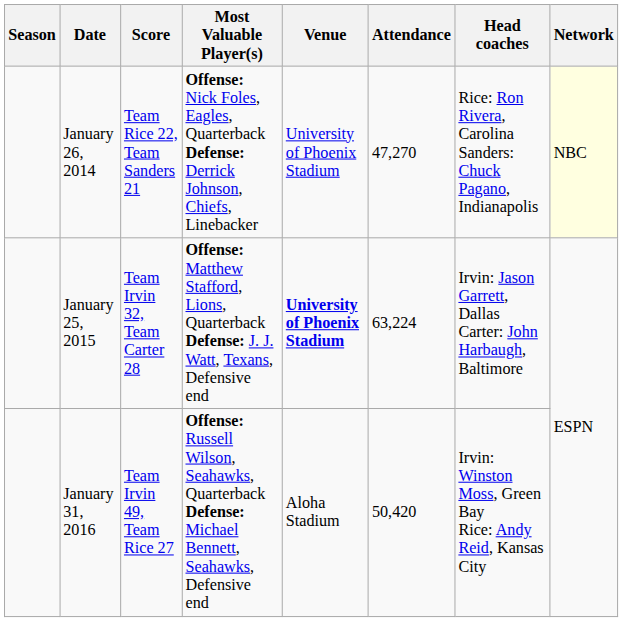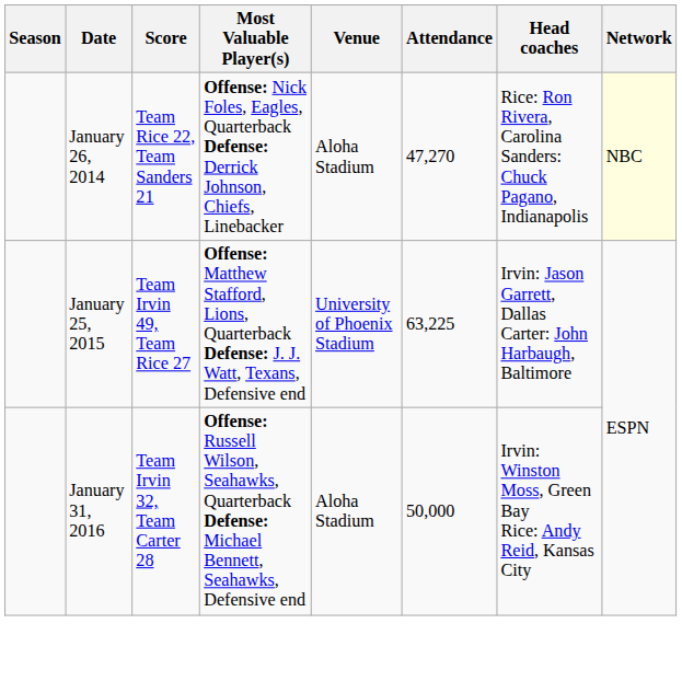 <table class="wikitable">
 <tr>
 <th>Season</th>
 <th>Date</th>
 <th>Score</th>
 <th>Most Valuable Player(s)</th>
 <th>Venue</th>
 <th>Attendance</th>
 <th>Head coaches</th>
 <th>Network</th>
 </tr>
 <tr>
 <td></td>
 <td>January 26, 2014</td>
 <td><a href='#'>Team Rice 22,<br>Team Sanders 21</a></td>
 <td><strong>Offense:</strong> <a href='#'>Nick Foles</a>, <a href='#'>Eagles</a>, Quarterback<br><strong>Defense:</strong> <a href='#'>Derrick Johnson</a>, <a href='#'>Chiefs</a>, Linebacker</td>
-<td><a href='#'>University of Phoenix Stadium</a></td>
+<td>Aloha Stadium</td>
 <td>47,270</td>
 <td>Rice: <a href='#'>Ron Rivera</a>, Carolina<br>Sanders: <a href='#'>Chuck Pagano</a>, Indianapolis</td>
 <td style="background: lightyellow;">NBC</td>
 </tr>
 <tr>
 <td></td>
 <td>January 25, 2015</td>
-<td><a href='#'>Team Irvin 32,<br>Team Carter 28</a></td>
+<td><a href='#'>Team Irvin 49,<br>Team Rice 27</a></td>
 <td><strong>Offense:</strong> <a href='#'>Matthew Stafford</a>, <a href='#'>Lions</a>, Quarterback<br><strong>Defense:</strong> <a href='#'>J. J. Watt</a>, <a href='#'>Texans</a>, Defensive end</td>
-<td><strong><a href='#'>University of Phoenix Stadium</a></strong></td>
-<td>63,224</td>
+<td><a href='#'>University of Phoenix Stadium</a></td>
+<td>63,225</td>
 <td>Irvin: <a href='#'>Jason Garrett</a>, Dallas<br>Carter: <a href='#'>John Harbaugh</a>, Baltimore<br></td>
 <td rowspan=2>ESPN</td>
 </tr>
 <tr>
 <td></td>
 <td>January 31, 2016</td>
-<td><a href='#'>Team Irvin 49,<br>Team Rice 27</a></td>
+<td><a href='#'>Team Irvin 32,<br>Team Carter 28</a></td>
 <td><strong>Offense:</strong> <a href='#'>Russell Wilson</a>, <a href='#'>Seahawks</a>, Quarterback<br><strong>Defense:</strong> <a href='#'>Michael Bennett</a>, <a href='#'>Seahawks</a>, Defensive end</td>
 <td>Aloha Stadium</td>
-<td>50,420</td>
+<td>50,000</td>
 <td>Irvin: <a href='#'>Winston Moss</a>, Green Bay<br>Rice: <a href='#'>Andy Reid</a>, Kansas City</td>
 </tr>
 </table>
